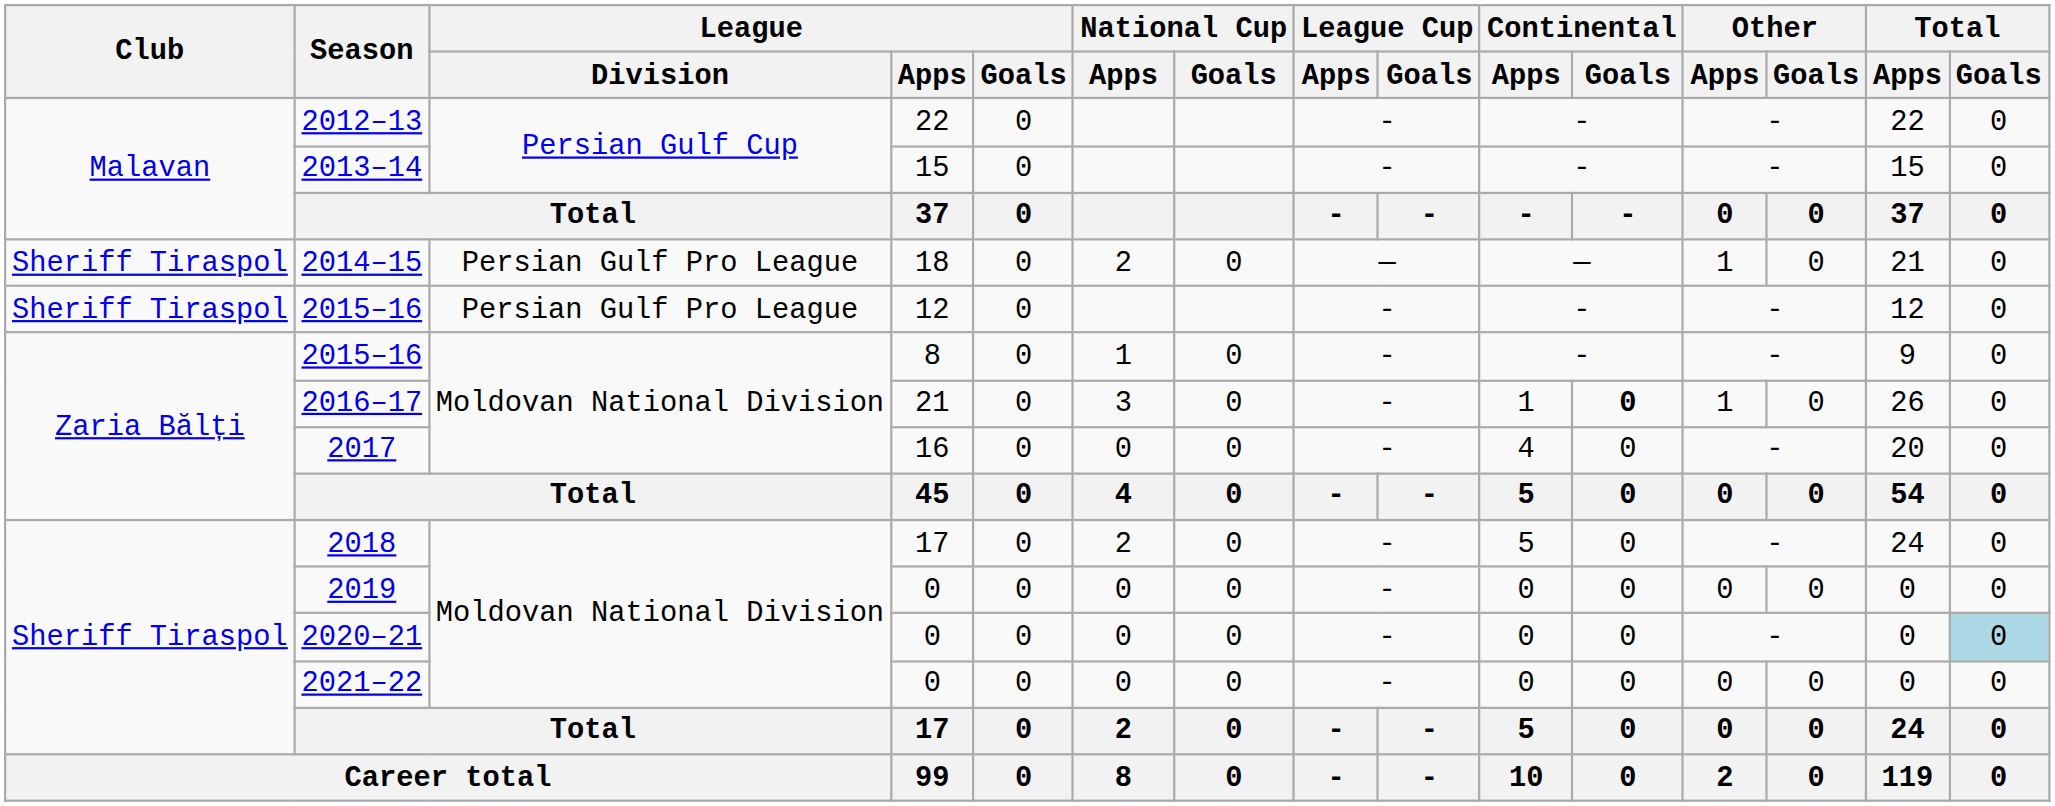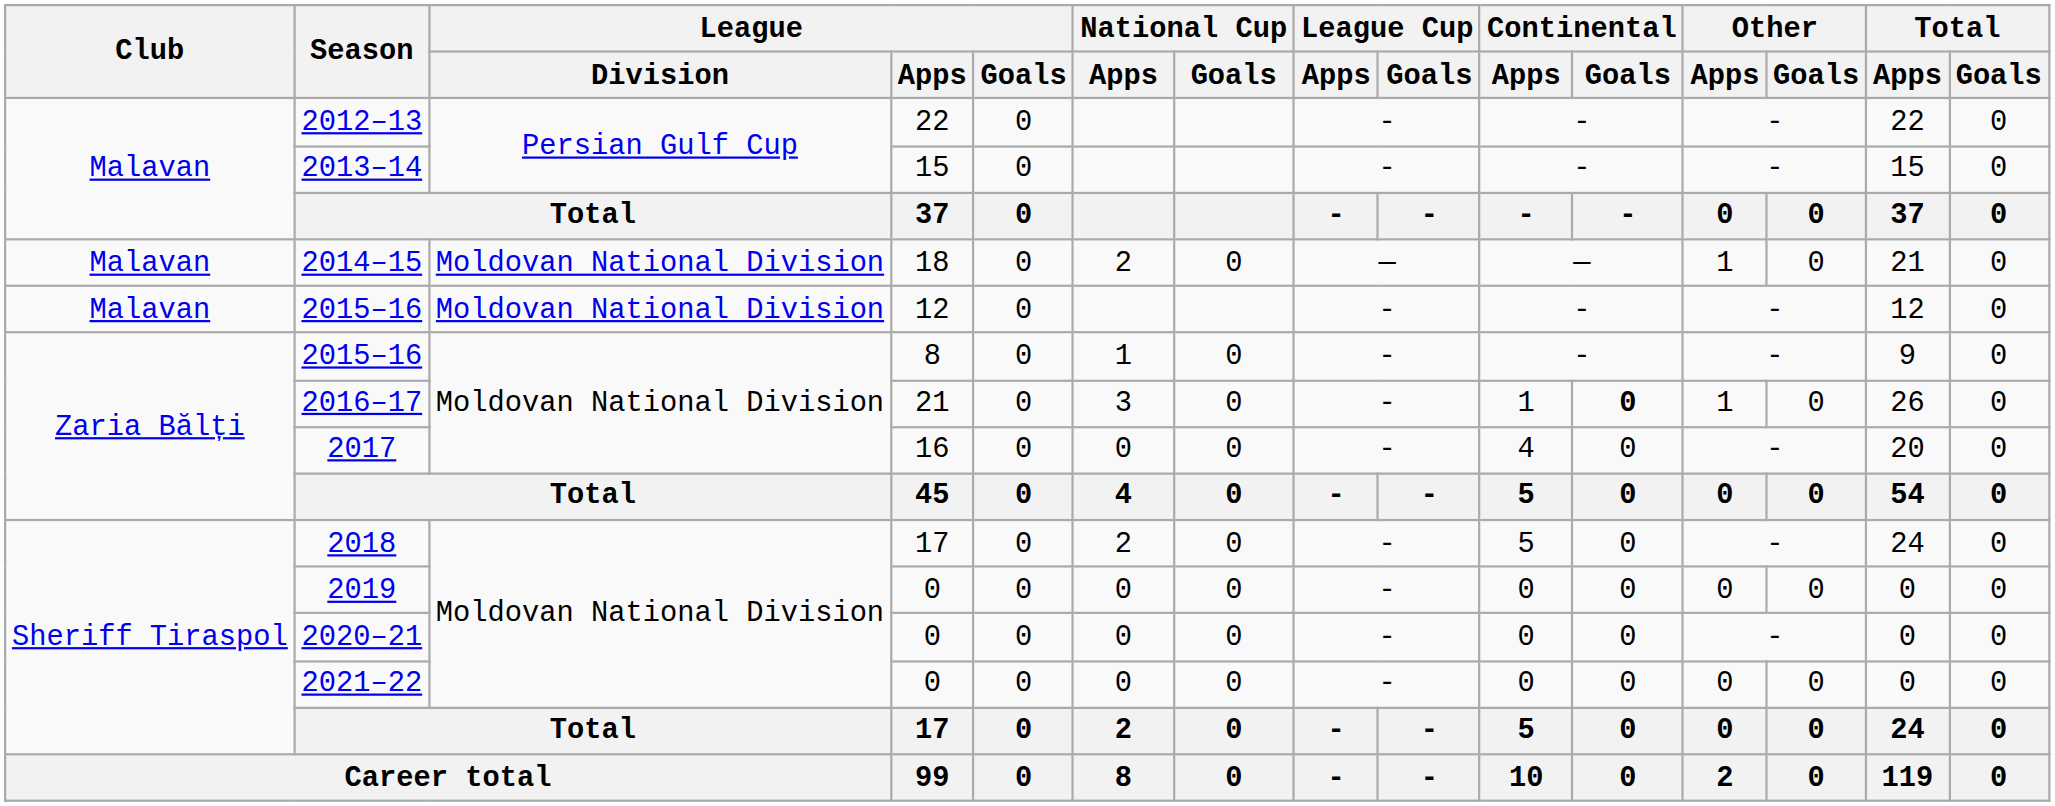 <table class="wikitable" style="text-align:center">
 <tr>
 <th rowspan="2">Club</th>
 <th rowspan="2">Season</th>
 <th colspan="3">League</th>
 <th colspan="2">National Cup</th>
 <th colspan="2">League Cup</th>
 <th colspan="2">Continental</th>
 <th colspan="2">Other</th>
 <th colspan="2">Total</th>
 </tr>
 <tr>
 <th>Division</th>
 <th>Apps</th>
 <th>Goals</th>
 <th>Apps</th>
 <th>Goals</th>
 <th>Apps</th>
 <th>Goals</th>
 <th>Apps</th>
 <th>Goals</th>
 <th>Apps</th>
 <th>Goals</th>
 <th>Apps</th>
 <th>Goals</th>
 </tr>
 <tr>
 <td rowspan="3"><a href='#'>Malavan</a></td>
 <td><a href='#'>2012–13</a></td>
 <td rowspan="2"><a href='#'>Persian Gulf Cup</a></td>
 <td>22</td>
 <td>0</td>
 <td></td>
 <td></td>
 <td colspan="2">-</td>
 <td colspan="2">-</td>
 <td colspan="2">-</td>
 <td>22</td>
 <td>0</td>
 </tr>
 <tr>
 <td><a href='#'>2013–14</a></td>
 <td>15</td>
 <td>0</td>
 <td></td>
 <td></td>
 <td colspan="2">-</td>
 <td colspan="2">-</td>
 <td colspan="2">-</td>
 <td>15</td>
 <td>0</td>
 </tr>
 <tr>
 <th colspan="2">Total</th>
 <th>37</th>
 <th>0</th>
 <th></th>
 <th></th>
 <th>-</th>
 <th>-</th>
 <th>-</th>
 <th>-</th>
 <th>0</th>
 <th>0</th>
 <th>37</th>
 <th>0</th>
 </tr>
 <tr>
-<td><a href='#'>Sheriff Tiraspol</a></td>
+<td><a href='#'>Malavan</a></td>
 <td><a href='#'>2014–15</a></td>
-<td>Persian Gulf Pro League</td>
+<td><a href='#'>Moldovan National Division</a></td>
 <td>18</td>
 <td>0</td>
 <td>2</td>
 <td>0</td>
 <td colspan="2">—</td>
 <td colspan="2">—</td>
 <td>1</td>
 <td>0</td>
 <td>21</td>
 <td>0</td>
 </tr>
 <tr>
-<td><a href='#'>Sheriff Tiraspol</a></td>
+<td><a href='#'>Malavan</a></td>
 <td><a href='#'>2015–16</a></td>
-<td>Persian Gulf Pro League</td>
+<td><a href='#'>Moldovan National Division</a></td>
 <td>12</td>
 <td>0</td>
 <td></td>
 <td></td>
 <td colspan="2">-</td>
 <td colspan="2">-</td>
 <td colspan="2">-</td>
 <td>12</td>
 <td>0</td>
 </tr>
 <tr>
 <td rowspan="4"><a href='#'>Zaria Bălți</a></td>
 <td><a href='#'>2015–16</a></td>
 <td rowspan="3">Moldovan National Division</td>
 <td>8</td>
 <td>0</td>
 <td>1</td>
 <td>0</td>
 <td colspan="2">-</td>
 <td colspan="2">-</td>
 <td colspan="2">-</td>
 <td>9</td>
 <td>0</td>
 </tr>
 <tr>
 <td><a href='#'>2016–17</a></td>
 <td>21</td>
 <td>0</td>
 <td>3</td>
 <td>0</td>
 <td colspan="2">-</td>
 <td>1</td>
 <td><strong>0</strong></td>
 <td>1</td>
 <td>0</td>
 <td>26</td>
 <td>0</td>
 </tr>
 <tr>
 <td><a href='#'>2017</a></td>
 <td>16</td>
 <td>0</td>
 <td>0</td>
 <td>0</td>
 <td colspan="2">-</td>
 <td>4</td>
 <td>0</td>
 <td colspan="2">-</td>
 <td>20</td>
 <td>0</td>
 </tr>
 <tr>
 <th colspan="2">Total</th>
 <th>45</th>
 <th>0</th>
 <th>4</th>
 <th>0</th>
 <th>-</th>
 <th>-</th>
 <th>5</th>
 <th>0</th>
 <th>0</th>
 <th>0</th>
 <th>54</th>
 <th>0</th>
 </tr>
 <tr>
 <td rowspan="5"><a href='#'>Sheriff Tiraspol</a></td>
 <td><a href='#'>2018</a></td>
 <td rowspan="4">Moldovan National Division</td>
 <td>17</td>
 <td>0</td>
 <td>2</td>
 <td>0</td>
 <td colspan="2">-</td>
 <td>5</td>
 <td>0</td>
 <td colspan="2">-</td>
 <td>24</td>
 <td>0</td>
 </tr>
 <tr>
 <td><a href='#'>2019</a></td>
 <td>0</td>
 <td>0</td>
 <td>0</td>
 <td>0</td>
 <td colspan="2">-</td>
 <td>0</td>
 <td>0</td>
 <td>0</td>
 <td>0</td>
 <td>0</td>
 <td>0</td>
 </tr>
 <tr>
 <td><a href='#'>2020–21</a></td>
 <td>0</td>
 <td>0</td>
 <td>0</td>
 <td>0</td>
 <td colspan="2">-</td>
 <td>0</td>
 <td>0</td>
 <td colspan="2">-</td>
 <td>0</td>
-<td style="background: lightblue;">0</td>
+<td>0</td>
 </tr>
 <tr>
 <td><a href='#'>2021–22</a></td>
 <td>0</td>
 <td>0</td>
 <td>0</td>
 <td>0</td>
 <td colspan="2">-</td>
 <td>0</td>
 <td>0</td>
 <td>0</td>
 <td>0</td>
 <td>0</td>
 <td>0</td>
 </tr>
 <tr>
 <th colspan="2">Total</th>
 <th>17</th>
 <th>0</th>
 <th>2</th>
 <th>0</th>
 <th>-</th>
 <th>-</th>
 <th>5</th>
 <th>0</th>
 <th>0</th>
 <th>0</th>
 <th>24</th>
 <th>0</th>
 </tr>
 <tr>
 <th colspan="3">Career total</th>
 <th>99</th>
 <th>0</th>
 <th>8</th>
 <th>0</th>
 <th>-</th>
 <th>-</th>
 <th>10</th>
 <th>0</th>
 <th>2</th>
 <th>0</th>
 <th>119</th>
 <th>0</th>
 </tr>
 </table>
